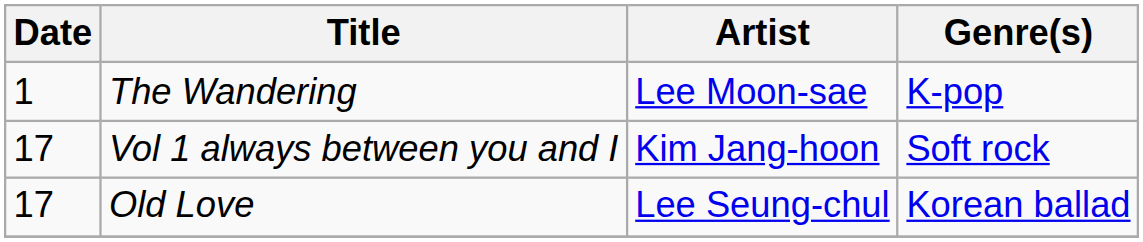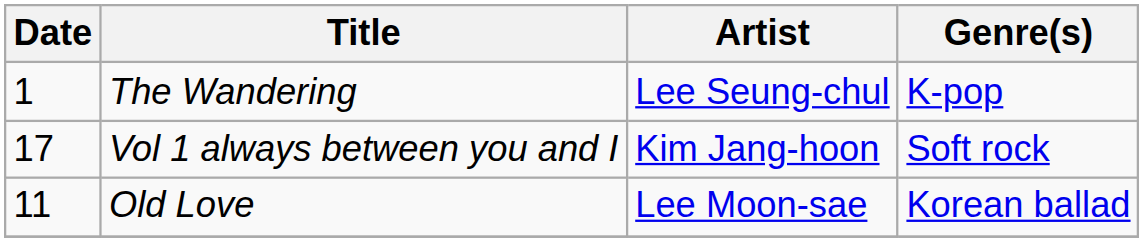 <table class="wikitable" style="text-align: left;">
 <tr>
 <th>Date</th>
 <th>Title</th>
 <th>Artist</th>
 <th>Genre(s)</th>
 </tr>
 <tr>
 <td>1</td>
 <td><em>The Wandering</em></td>
-<td><a href='#'>Lee Moon-sae</a></td>
+<td><a href='#'>Lee Seung-chul</a></td>
 <td><a href='#'>K-pop</a></td>
 </tr>
 <tr>
 <td>17</td>
 <td><em>Vol 1 always between you and I</em></td>
 <td><a href='#'>Kim Jang-hoon</a></td>
 <td><a href='#'>Soft rock</a></td>
 </tr>
 <tr>
-<td>17</td>
+<td>11</td>
 <td><em>Old Love</em></td>
-<td><a href='#'>Lee Seung-chul</a></td>
+<td><a href='#'>Lee Moon-sae</a></td>
 <td><a href='#'>Korean ballad</a></td>
 </tr>
 <tr>
 </tr>
 </table>
